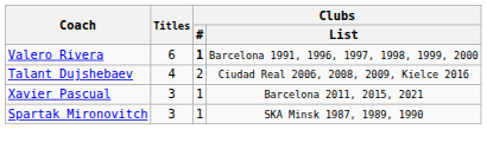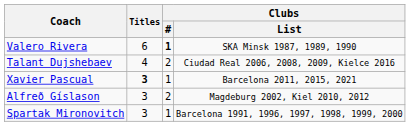 <table class="wikitable sortable" style="border:1px solid #AAAAAA">
 <tr bgcolor="#EFEFEF">
 <th rowspan=2>Coach</th>
 <th rowspan=2><small>Titles</small></th>
 <th colspan=2>Clubs</th>
 </tr>
 <tr>
 <th>#</th>
 <th>List</th>
 </tr>
 <tr align="center">
 <td align="left"> <a href='#'>Valero Rivera</a></td>
 <td>6</td>
 <td><strong>1</strong></td>
-<td><small>Barcelona 1991, 1996, 1997, 1998, 1999, 2000</small></td>
+<td><small>SKA Minsk 1987, 1989, 1990</small></td>
 </tr>
 <tr align="center">
 <td align="left"> <a href='#'>Talant Dujshebaev</a></td>
 <td>4</td>
 <td>2</td>
 <td><small>Ciudad Real 2006, 2008, 2009, Kielce 2016</small></td>
 </tr>
 <tr align="center">
 <td align="left"> <a href='#'>Xavier Pascual</a></td>
-<td>3</td>
+<td><strong>3</strong></td>
 <td>1</td>
 <td><small>Barcelona 2011, 2015, 2021</small></td>
+</tr>
+<tr align="center">
+<td align="left"> <a href='#'>Alfreð Gíslason</a></td>
+<td>3</td>
+<td>2</td>
+<td><small>Magdeburg 2002, Kiel 2010, 2012</small></td>
 </tr>
 <tr align="center">
 <td align="left"> <a href='#'>Spartak Mironovitch</a></td>
 <td>3</td>
 <td>1</td>
-<td><small>SKA Minsk 1987, 1989, 1990</small></td>
+<td><small>Barcelona 1991, 1996, 1997, 1998, 1999, 2000</small></td>
 </tr>
 </table>
